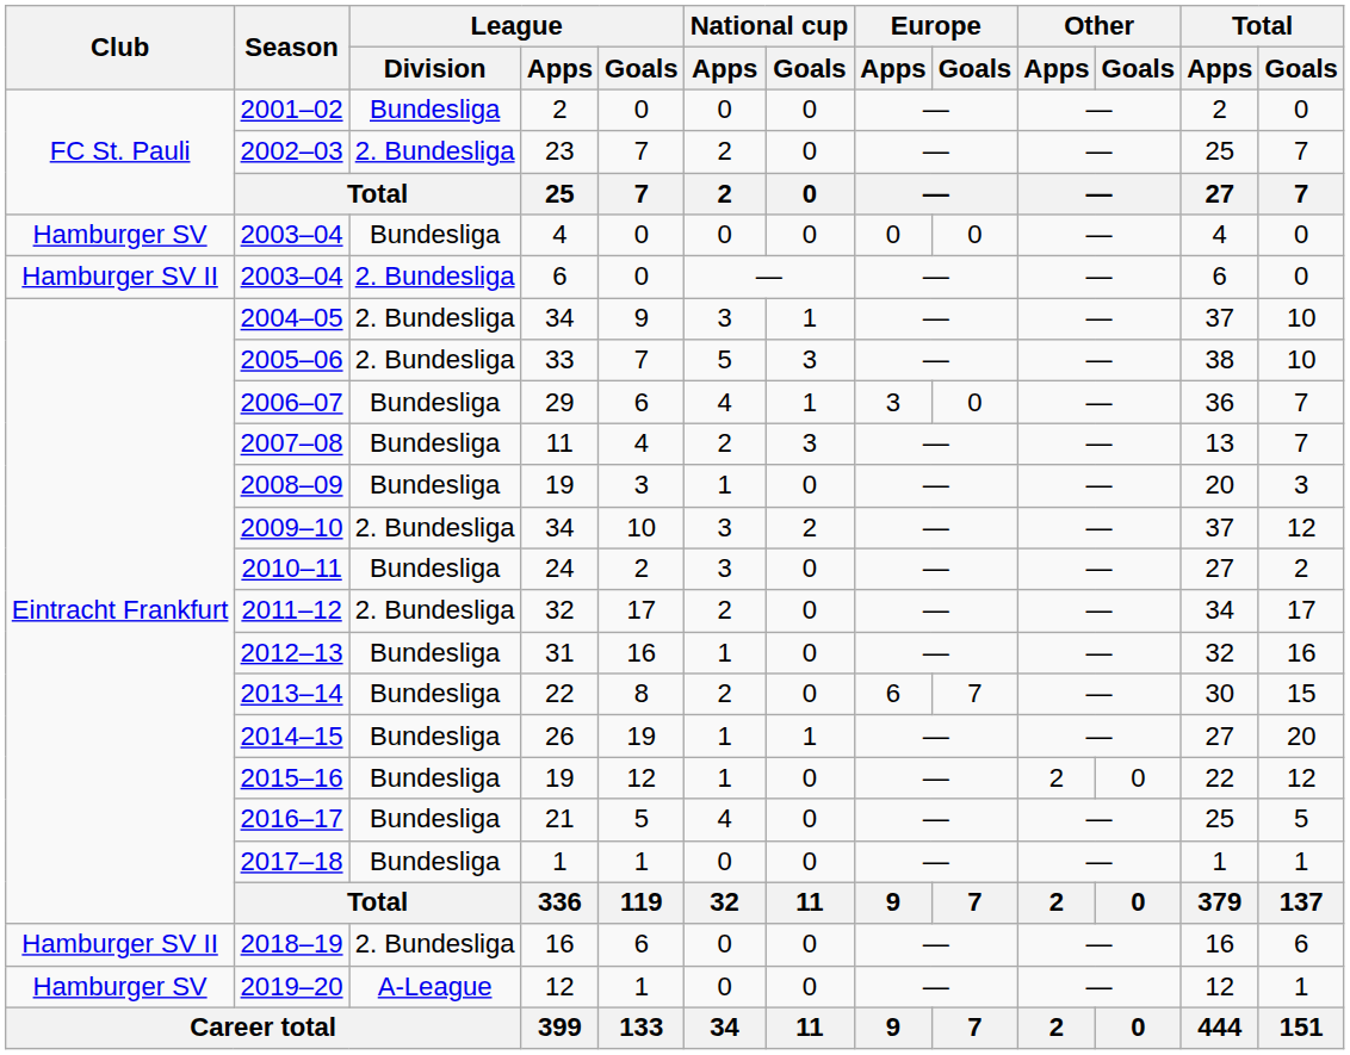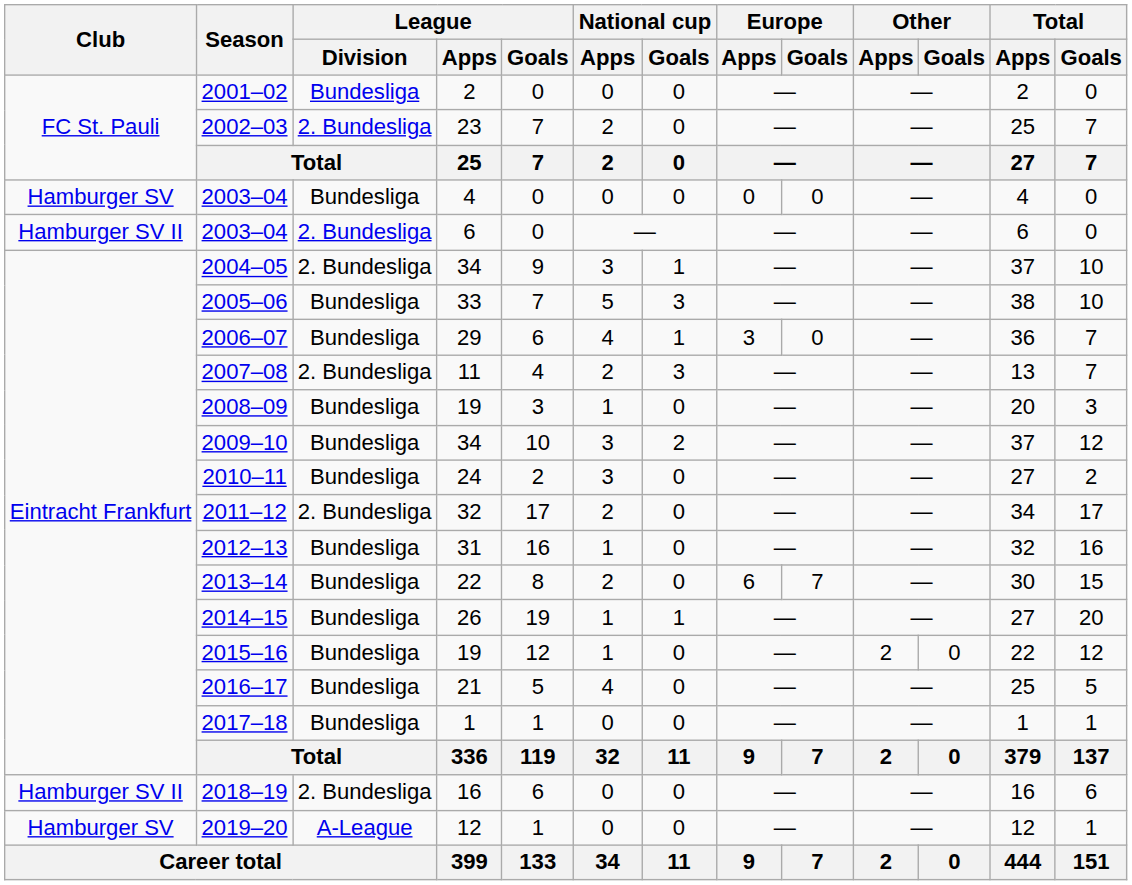 <table class="wikitable" style="text-align:center">
 <tr>
 <th rowspan="2">Club</th>
 <th rowspan="2">Season</th>
 <th colspan="3">League</th>
 <th colspan="2">National cup</th>
 <th colspan="2">Europe</th>
 <th colspan="2">Other</th>
 <th colspan="2">Total</th>
 </tr>
 <tr>
 <th>Division</th>
 <th>Apps</th>
 <th>Goals</th>
 <th>Apps</th>
 <th>Goals</th>
 <th>Apps</th>
 <th>Goals</th>
 <th>Apps</th>
 <th>Goals</th>
 <th>Apps</th>
 <th>Goals</th>
 </tr>
 <tr>
 <td rowspan="3"><a href='#'>FC St. Pauli</a></td>
 <td><a href='#'>2001–02</a></td>
 <td><a href='#'>Bundesliga</a></td>
 <td>2</td>
 <td>0</td>
 <td>0</td>
 <td>0</td>
 <td colspan="2">—</td>
 <td colspan="2">—</td>
 <td>2</td>
 <td>0</td>
 </tr>
 <tr>
 <td><a href='#'>2002–03</a></td>
 <td><a href='#'>2. Bundesliga</a></td>
 <td>23</td>
 <td>7</td>
 <td>2</td>
 <td>0</td>
 <td colspan="2">—</td>
 <td colspan="2">—</td>
 <td>25</td>
 <td>7</td>
 </tr>
 <tr>
 <th colspan="2">Total</th>
 <th>25</th>
 <th>7</th>
 <th>2</th>
 <th>0</th>
 <th colspan="2">—</th>
 <th colspan="2">—</th>
 <th>27</th>
 <th>7</th>
 </tr>
 <tr>
 <td><a href='#'>Hamburger SV</a></td>
 <td><a href='#'>2003–04</a></td>
 <td>Bundesliga</td>
 <td>4</td>
 <td>0</td>
 <td>0</td>
 <td>0</td>
 <td>0</td>
 <td>0</td>
 <td colspan="2">—</td>
 <td>4</td>
 <td>0</td>
 </tr>
 <tr>
 <td><a href='#'>Hamburger SV II</a></td>
 <td><a href='#'>2003–04</a></td>
 <td><a href='#'>2. Bundesliga</a></td>
 <td>6</td>
 <td>0</td>
 <td colspan="2">—</td>
 <td colspan="2">—</td>
 <td colspan="2">—</td>
 <td>6</td>
 <td>0</td>
 </tr>
 <tr>
 <td rowspan="15"><a href='#'>Eintracht Frankfurt</a></td>
 <td><a href='#'>2004–05</a></td>
 <td>2. Bundesliga</td>
 <td>34</td>
 <td>9</td>
 <td>3</td>
 <td>1</td>
 <td colspan="2">—</td>
 <td colspan="2">—</td>
 <td>37</td>
 <td>10</td>
 </tr>
 <tr>
 <td><a href='#'>2005–06</a></td>
-<td>2. Bundesliga</td>
+<td>Bundesliga</td>
 <td>33</td>
 <td>7</td>
 <td>5</td>
 <td>3</td>
 <td colspan="2">—</td>
 <td colspan="2">—</td>
 <td>38</td>
 <td>10</td>
 </tr>
 <tr>
 <td><a href='#'>2006–07</a></td>
 <td>Bundesliga</td>
 <td>29</td>
 <td>6</td>
 <td>4</td>
 <td>1</td>
 <td>3</td>
 <td>0</td>
 <td colspan="2">—</td>
 <td>36</td>
 <td>7</td>
 </tr>
 <tr>
 <td><a href='#'>2007–08</a></td>
-<td>Bundesliga</td>
+<td>2. Bundesliga</td>
 <td>11</td>
 <td>4</td>
 <td>2</td>
 <td>3</td>
 <td colspan="2">—</td>
 <td colspan="2">—</td>
 <td>13</td>
 <td>7</td>
 </tr>
 <tr>
 <td><a href='#'>2008–09</a></td>
 <td>Bundesliga</td>
 <td>19</td>
 <td>3</td>
 <td>1</td>
 <td>0</td>
 <td colspan="2">—</td>
 <td colspan="2">—</td>
 <td>20</td>
 <td>3</td>
 </tr>
 <tr>
 <td><a href='#'>2009–10</a></td>
-<td>2. Bundesliga</td>
+<td>Bundesliga</td>
 <td>34</td>
 <td>10</td>
 <td>3</td>
 <td>2</td>
 <td colspan="2">—</td>
 <td colspan="2">—</td>
 <td>37</td>
 <td>12</td>
 </tr>
 <tr>
 <td><a href='#'>2010–11</a></td>
 <td>Bundesliga</td>
 <td>24</td>
 <td>2</td>
 <td>3</td>
 <td>0</td>
 <td colspan="2">—</td>
 <td colspan="2">—</td>
 <td>27</td>
 <td>2</td>
 </tr>
 <tr>
 <td><a href='#'>2011–12</a></td>
 <td>2. Bundesliga</td>
 <td>32</td>
 <td>17</td>
 <td>2</td>
 <td>0</td>
 <td colspan="2">—</td>
 <td colspan="2">—</td>
 <td>34</td>
 <td>17</td>
 </tr>
 <tr>
 <td><a href='#'>2012–13</a></td>
 <td>Bundesliga</td>
 <td>31</td>
 <td>16</td>
 <td>1</td>
 <td>0</td>
 <td colspan="2">—</td>
 <td colspan="2">—</td>
 <td>32</td>
 <td>16</td>
 </tr>
 <tr>
 <td><a href='#'>2013–14</a></td>
 <td>Bundesliga</td>
 <td>22</td>
 <td>8</td>
 <td>2</td>
 <td>0</td>
 <td>6</td>
 <td>7</td>
 <td colspan="2">—</td>
 <td>30</td>
 <td>15</td>
 </tr>
 <tr>
 <td><a href='#'>2014–15</a></td>
 <td>Bundesliga</td>
 <td>26</td>
 <td>19</td>
 <td>1</td>
 <td>1</td>
 <td colspan="2">—</td>
 <td colspan="2">—</td>
 <td>27</td>
 <td>20</td>
 </tr>
 <tr>
 <td><a href='#'>2015–16</a></td>
 <td>Bundesliga</td>
 <td>19</td>
 <td>12</td>
 <td>1</td>
 <td>0</td>
 <td colspan="2">—</td>
 <td>2</td>
 <td>0</td>
 <td>22</td>
 <td>12</td>
 </tr>
 <tr>
 <td><a href='#'>2016–17</a></td>
 <td>Bundesliga</td>
 <td>21</td>
 <td>5</td>
 <td>4</td>
 <td>0</td>
 <td colspan="2">—</td>
 <td colspan="2">—</td>
 <td>25</td>
 <td>5</td>
 </tr>
 <tr>
 <td><a href='#'>2017–18</a></td>
 <td>Bundesliga</td>
 <td>1</td>
 <td>1</td>
 <td>0</td>
 <td>0</td>
 <td colspan="2">—</td>
 <td colspan="2">—</td>
 <td>1</td>
 <td>1</td>
 </tr>
 <tr>
 <th colspan="2">Total</th>
 <th>336</th>
 <th>119</th>
 <th>32</th>
 <th>11</th>
 <th>9</th>
 <th>7</th>
 <th>2</th>
 <th>0</th>
 <th>379</th>
 <th>137</th>
 </tr>
 <tr>
 <td><a href='#'>Hamburger SV II</a></td>
 <td><a href='#'>2018–19</a></td>
 <td>2. Bundesliga</td>
 <td>16</td>
 <td>6</td>
 <td>0</td>
 <td>0</td>
 <td colspan="2">—</td>
 <td colspan="2">—</td>
 <td>16</td>
 <td>6</td>
 </tr>
 <tr>
 <td><a href='#'>Hamburger SV</a></td>
 <td><a href='#'>2019–20</a></td>
 <td><a href='#'>A-League</a></td>
 <td>12</td>
 <td>1</td>
 <td>0</td>
 <td>0</td>
 <td colspan="2">—</td>
 <td colspan="2">—</td>
 <td>12</td>
 <td>1</td>
 </tr>
 <tr>
 <th colspan="3">Career total</th>
 <th>399</th>
 <th>133</th>
 <th>34</th>
 <th>11</th>
 <th>9</th>
 <th>7</th>
 <th>2</th>
 <th>0</th>
 <th>444</th>
 <th>151</th>
 </tr>
 </table>
